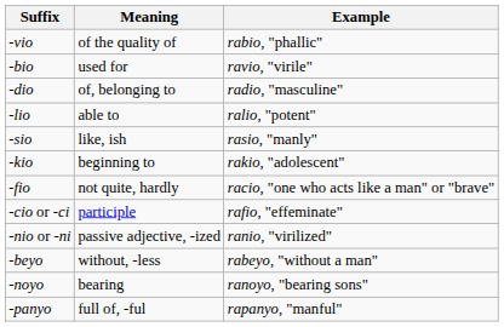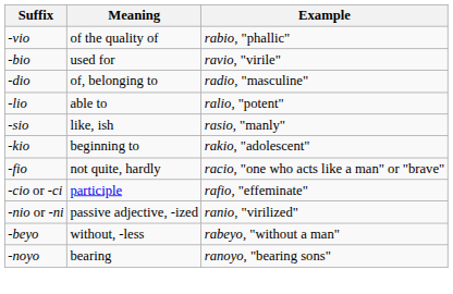 <table class="wikitable">
 <tr>
 <th>Suffix</th>
 <th>Meaning</th>
 <th>Example</th>
 </tr>
 <tr>
 <td><em>-vio</em></td>
 <td>of the quality of</td>
 <td><em>rabio</em>, "phallic"</td>
 </tr>
 <tr>
 <td><em>-bio</em></td>
 <td>used for</td>
 <td><em>ravio</em>, "virile"</td>
 </tr>
 <tr>
 <td><em>-dio</em></td>
 <td>of, belonging to</td>
 <td><em>radio</em>, "masculine"</td>
 </tr>
 <tr>
 <td><em>-lio</em></td>
 <td>able to</td>
 <td><em>ralio</em>, "potent"</td>
 </tr>
 <tr>
 <td><em>-sio</em></td>
 <td>like, ish</td>
 <td><em>rasio</em>, "manly"</td>
 </tr>
 <tr>
 <td><em>-kio</em></td>
 <td>beginning to</td>
 <td><em>rakio</em>, "adolescent"</td>
 </tr>
 <tr>
 <td><em>-fio</em></td>
 <td>not quite, hardly</td>
 <td><em>racio</em>, "one who acts like a man" or "brave"</td>
 </tr>
 <tr>
 <td>-<em>cio</em> or -<em>ci</em></td>
 <td><a href='#'>participle</a></td>
 <td><em>rafio</em>, "effeminate"</td>
 </tr>
 <tr>
 <td>-<em>nio</em> or -<em>ni</em></td>
 <td>passive adjective, -ized</td>
 <td><em>ranio</em>, "virilized"</td>
 </tr>
 <tr>
 <td><em>-beyo</em></td>
 <td>without, -less</td>
 <td><em>rabeyo</em>, "without a man"</td>
 </tr>
 <tr>
 <td>-<em>noyo</em></td>
 <td>bearing</td>
 <td><em>ranoyo</em>, "bearing sons"</td>
 </tr>
-<tr>
-<td>-<em>panyo</em></td>
-<td>full of, -ful</td>
-<td><em>rapanyo</em>, "manful"</td>
-</tr>
 </table>
